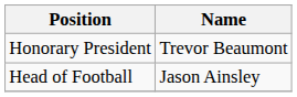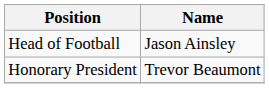 <table class="wikitable">
 <tr>
 <th>Position</th>
 <th>Name</th>
 </tr>
 <tr>
+<td>Head of Football</td>
+<td>Jason Ainsley</td>
+</tr>
+<tr>
 <td>Honorary President</td>
 <td>Trevor Beaumont</td>
 </tr>
 <tr>
-<td>Head of Football</td>
-<td>Jason Ainsley</td>
-</tr>
-<tr>
 </tr>
 </table>
